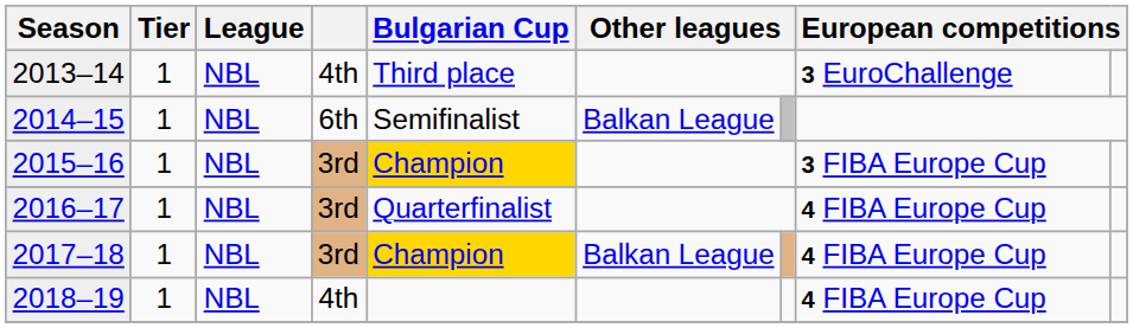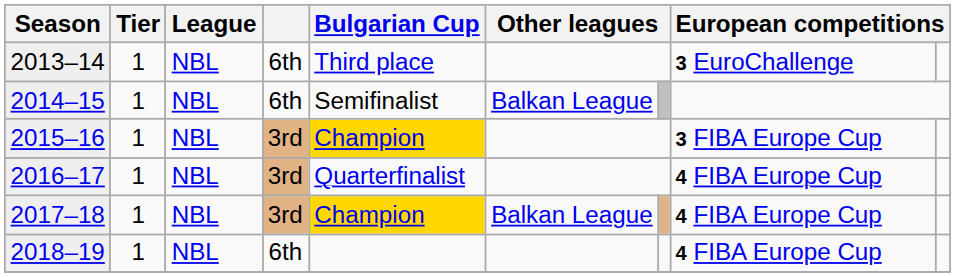 <table class="wikitable" style="font-size:85%">
 <tr>
 <th>Season</th>
 <th>Tier</th>
 <th>League</th>
 <th></th>
 <th><a href='#'>Bulgarian Cup</a></th>
 <th colspan=2>Other leagues</th>
 <th colspan=2>European competitions</th>
 </tr>
 <tr>
 <td style="background:#efefef;">2013–14</td>
 <td align="center">1</td>
 <td><a href='#'>NBL</a></td>
-<td align=center>4th</td>
+<td align=center>6th</td>
 <td><a href='#'>Third place</a></td>
 <td colspan=2></td>
 <td><small><strong>3</strong></small> <a href='#'>EuroChallenge</a></td>
 <td align=center></td>
 </tr>
 <tr>
 <td style="background:#efefef;"><a href='#'>2014–15</a></td>
 <td align="center">1</td>
 <td><a href='#'>NBL</a></td>
 <td align=center>6th</td>
 <td>Semifinalist</td>
 <td><a href='#'>Balkan League</a></td>
 <td bgcolor=silver align=center></td>
 <td colspan=2></td>
 </tr>
 <tr>
 <td style="background:#efefef;"><a href='#'>2015–16</a></td>
 <td align="center">1</td>
 <td><a href='#'>NBL</a></td>
 <td bgcolor=#e1b384 align=center>3rd</td>
 <td bgcolor=gold><a href='#'>Champion</a></td>
 <td colspan=2></td>
 <td><small><strong>3</strong></small> <a href='#'>FIBA Europe Cup</a></td>
 <td align=center></td>
 </tr>
 <tr>
 <td style="background:#efefef;"><a href='#'>2016–17</a></td>
 <td align="center">1</td>
 <td><a href='#'>NBL</a></td>
 <td bgcolor=#e1b384 align=center>3rd</td>
 <td><a href='#'>Quarterfinalist</a></td>
 <td colspan=2></td>
 <td><small><strong>4</strong></small> <a href='#'>FIBA Europe Cup</a></td>
 <td align=center></td>
 </tr>
 <tr>
 <td style="background:#efefef;"><a href='#'>2017–18</a></td>
 <td align="center">1</td>
 <td><a href='#'>NBL</a></td>
 <td bgcolor=#e1b384 align=center>3rd</td>
 <td bgcolor=gold><a href='#'>Champion</a></td>
 <td><a href='#'>Balkan League</a></td>
 <td bgcolor=#e1b384 align=center></td>
 <td><small><strong>4</strong></small> <a href='#'>FIBA Europe Cup</a></td>
 <td align=center></td>
 </tr>
 <tr>
 <td style="background:#efefef;"><a href='#'>2018–19</a></td>
 <td align="center">1</td>
 <td><a href='#'>NBL</a></td>
-<td align=center>4th</td>
+<td align=center>6th</td>
 <td></td>
 <td></td>
 <td></td>
 <td><small><strong>4</strong></small> <a href='#'>FIBA Europe Cup</a></td>
 <td align=center></td>
 </tr>
 <tr>
 </tr>
 </table>
